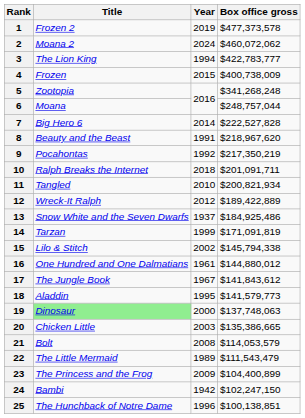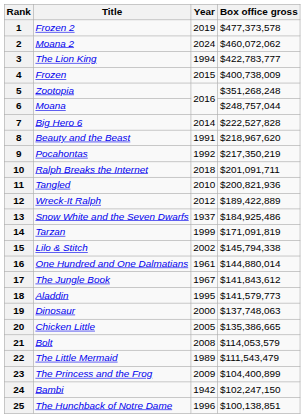 <table class="wikitable sortable">
 <tr>
 <th scope="col">Rank</th>
 <th scope="col">Title</th>
 <th scope="col">Year</th>
 <th scope="col">Box office gross</th>
 </tr>
 <tr>
 <th>1</th>
 <td><em><a href='#'>Frozen 2</a></em></td>
 <td>2019</td>
 <td>$477,373,578</td>
 </tr>
 <tr>
 <th>2</th>
 <td><em><a href='#'>Moana 2</a></em></td>
 <td>2024</td>
 <td>$460,072,062</td>
 </tr>
 <tr>
 <th>3</th>
 <td><em><a href='#'>The Lion King</a></em></td>
 <td>1994</td>
 <td>$422,783,777</td>
 </tr>
 <tr>
 <th>4</th>
 <td><em><a href='#'>Frozen</a></em></td>
 <td>2015</td>
 <td>$400,738,009</td>
 </tr>
 <tr>
 <th>5</th>
 <td><em><a href='#'>Zootopia</a></em></td>
 <td rowspan="2">2016</td>
-<td>$341,268,248</td>
+<td>$351,268,248</td>
 </tr>
 <tr>
 <th>6</th>
 <td><em><a href='#'>Moana</a></em></td>
 <td>$248,757,044</td>
 </tr>
 <tr>
 <th>7</th>
 <td><em><a href='#'>Big Hero 6</a></em></td>
 <td>2014</td>
 <td>$222,527,828</td>
 </tr>
 <tr>
 <th>8</th>
 <td><em><a href='#'>Beauty and the Beast</a></em></td>
 <td>1991</td>
 <td>$218,967,620</td>
 </tr>
 <tr>
 <th>9</th>
 <td><em><a href='#'>Pocahontas</a></em></td>
 <td>1992</td>
 <td>$217,350,219</td>
 </tr>
 <tr>
 <th>10</th>
 <td><em><a href='#'>Ralph Breaks the Internet</a></em></td>
 <td>2018</td>
 <td>$201,091,711</td>
 </tr>
 <tr>
 <th>11</th>
 <td><em><a href='#'>Tangled</a></em></td>
 <td>2010</td>
-<td>$200,821,934</td>
+<td>$200,821,936</td>
 </tr>
 <tr>
 <th>12</th>
 <td><em><a href='#'>Wreck-It Ralph</a></em></td>
 <td>2012</td>
 <td>$189,422,889</td>
 </tr>
 <tr>
 <th>13</th>
 <td><em><a href='#'>Snow White and the Seven Dwarfs</a></em></td>
 <td>1937</td>
 <td>$184,925,486</td>
 </tr>
 <tr>
 <th>14</th>
 <td><em><a href='#'>Tarzan</a></em></td>
 <td>1999</td>
 <td>$171,091,819</td>
 </tr>
 <tr>
 <th>15</th>
 <td><em><a href='#'>Lilo & Stitch</a></em></td>
 <td>2002</td>
 <td>$145,794,338</td>
 </tr>
 <tr>
 <th>16</th>
 <td><em><a href='#'>One Hundred and One Dalmatians</a></em></td>
 <td>1961</td>
-<td>$144,880,012</td>
+<td>$144,880,014</td>
 </tr>
 <tr>
 <th>17</th>
 <td><em><a href='#'>The Jungle Book</a></em></td>
 <td>1967</td>
 <td>$141,843,612</td>
 </tr>
 <tr>
 <th>18</th>
 <td><em><a href='#'>Aladdin</a></em></td>
 <td>1995</td>
 <td>$141,579,773</td>
 </tr>
 <tr>
 <th>19</th>
-<td style="background: lightgreen;"><em><a href='#'>Dinosaur</a></em></td>
+<td><em><a href='#'>Dinosaur</a></em></td>
 <td>2000</td>
 <td>$137,748,063</td>
 </tr>
 <tr>
 <th>20</th>
 <td><em><a href='#'>Chicken Little</a></em></td>
-<td>2003</td>
+<td>2005</td>
 <td>$135,386,665</td>
 </tr>
 <tr>
 <th>21</th>
 <td><em><a href='#'>Bolt</a></em></td>
 <td>2008</td>
 <td>$114,053,579</td>
 </tr>
 <tr>
 <th>22</th>
 <td><em><a href='#'>The Little Mermaid</a></em></td>
 <td>1989</td>
 <td>$111,543,479</td>
 </tr>
 <tr>
 <th>23</th>
 <td><em><a href='#'>The Princess and the Frog</a></em></td>
 <td>2009</td>
 <td>$104,400,899</td>
 </tr>
 <tr>
 <th>24</th>
 <td><em><a href='#'>Bambi</a></em></td>
 <td>1942</td>
 <td>$102,247,150</td>
 </tr>
 <tr>
 <th>25</th>
 <td><em><a href='#'>The Hunchback of Notre Dame</a></em></td>
 <td>1996</td>
 <td>$100,138,851</td>
 </tr>
 </table>
